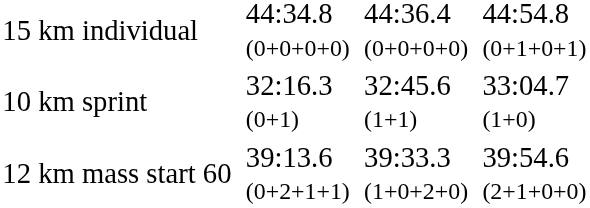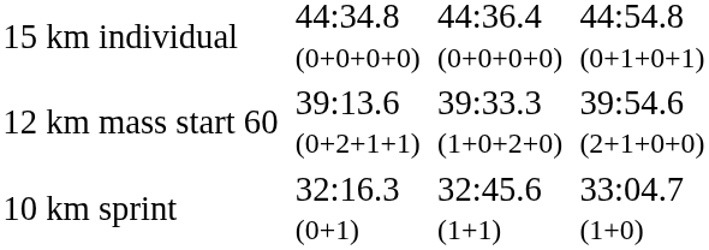 <table>
 <tr>
 <td>15 km individual<br><em></em></td>
 <td></td>
 <td>44:34.8<br><small>(0+0+0+0)</small></td>
 <td></td>
 <td>44:36.4<br><small>(0+0+0+0)</small></td>
 <td></td>
 <td>44:54.8<br><small>(0+1+0+1)</small></td>
 </tr>
 <tr>
+<td>12 km mass start 60<br><em></em></td>
+<td></td>
+<td>39:13.6<br><small>(0+2+1+1)</small></td>
+<td></td>
+<td>39:33.3<br><small>(1+0+2+0)</small></td>
+<td></td>
+<td>39:54.6<br><small>(2+1+0+0)</small></td>
+</tr>
+<tr>
 <td>10 km sprint<br><em></em></td>
 <td></td>
 <td>32:16.3<br><small>(0+1)</small></td>
 <td></td>
 <td>32:45.6<br><small>(1+1)</small></td>
 <td></td>
 <td>33:04.7<br><small>(1+0)</small></td>
 </tr>
-<tr>
-<td>12 km mass start 60<br><em></em></td>
-<td></td>
-<td>39:13.6<br><small>(0+2+1+1)</small></td>
-<td></td>
-<td>39:33.3<br><small>(1+0+2+0)</small></td>
-<td></td>
-<td>39:54.6<br><small>(2+1+0+0)</small></td>
-</tr>
 </table>
